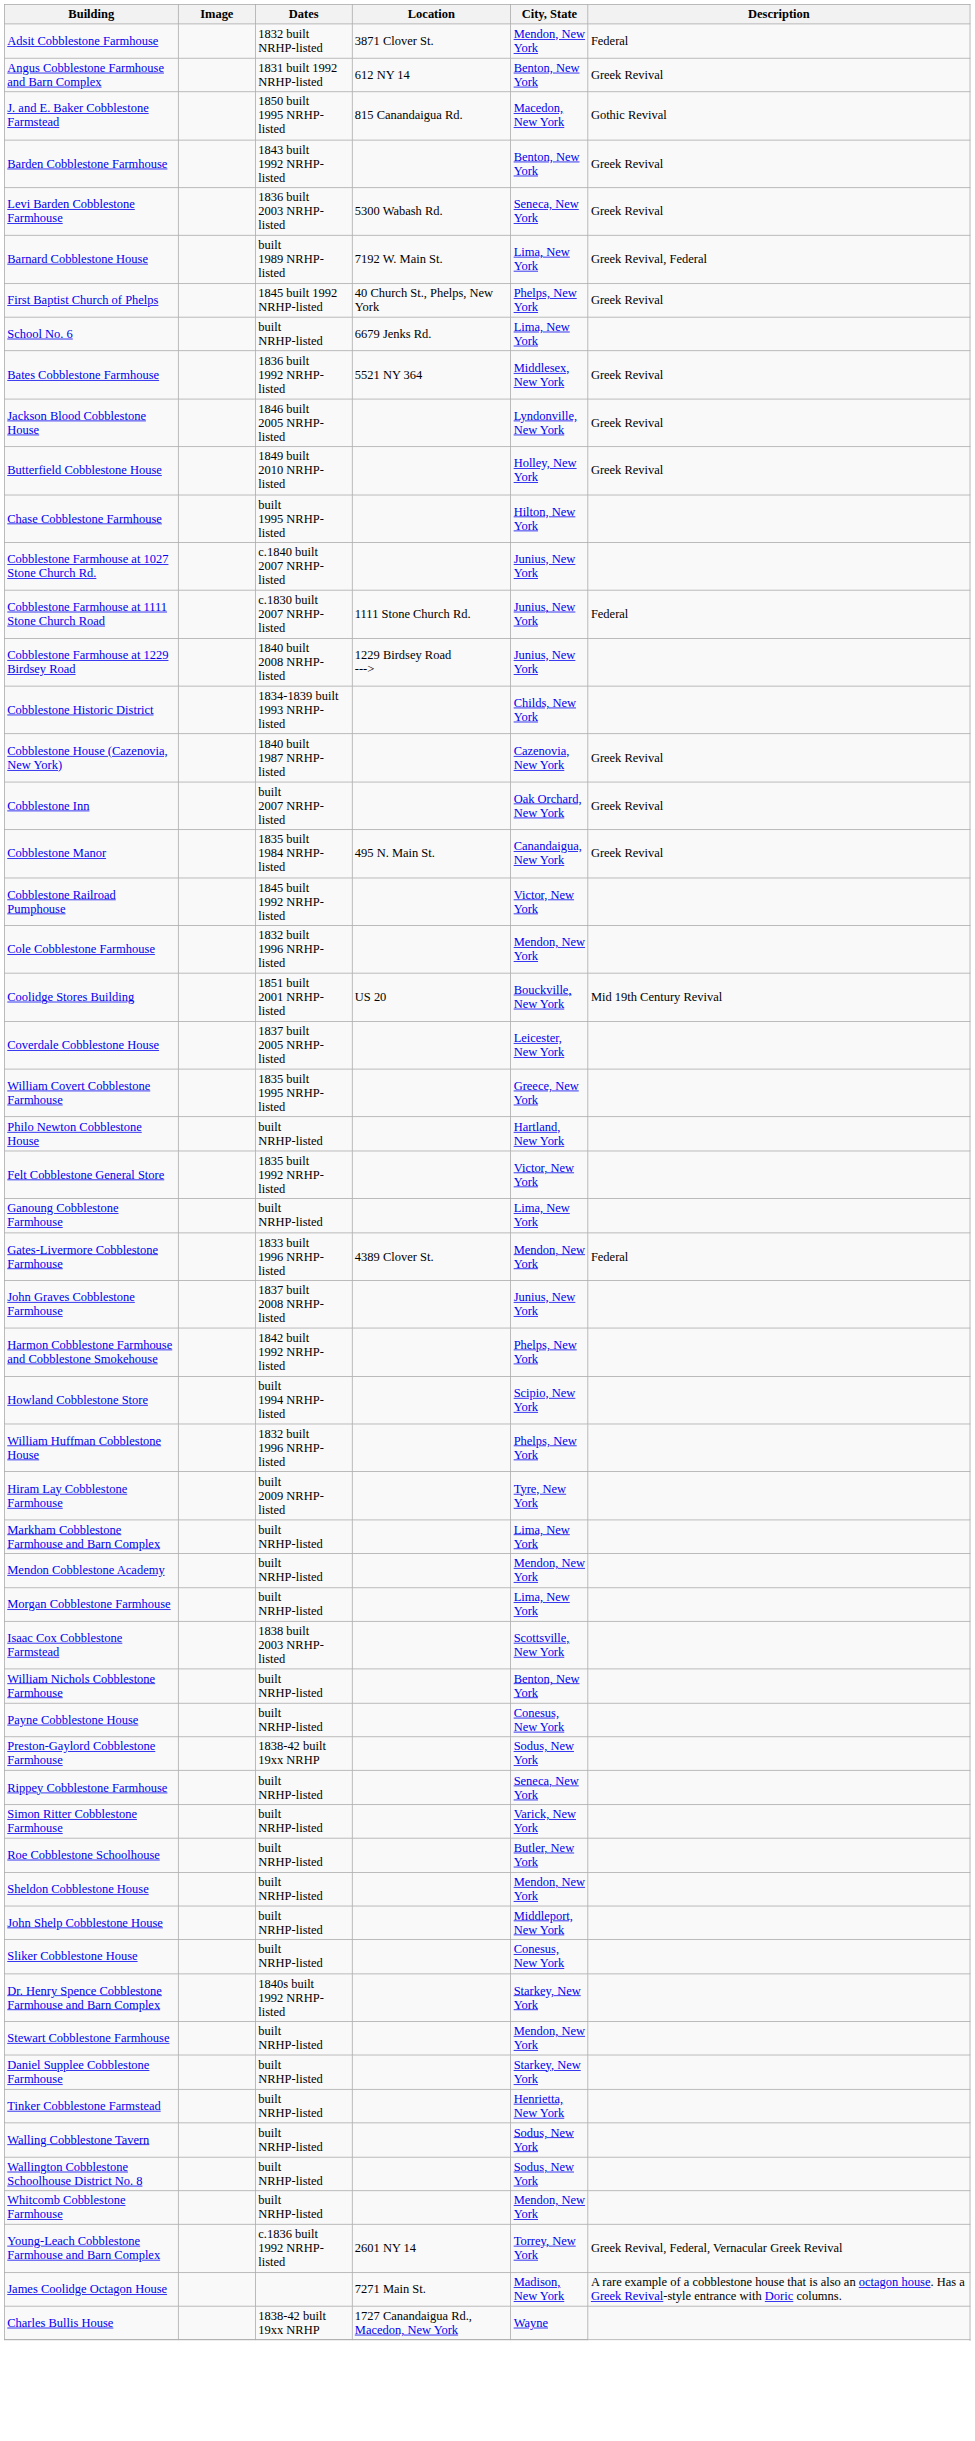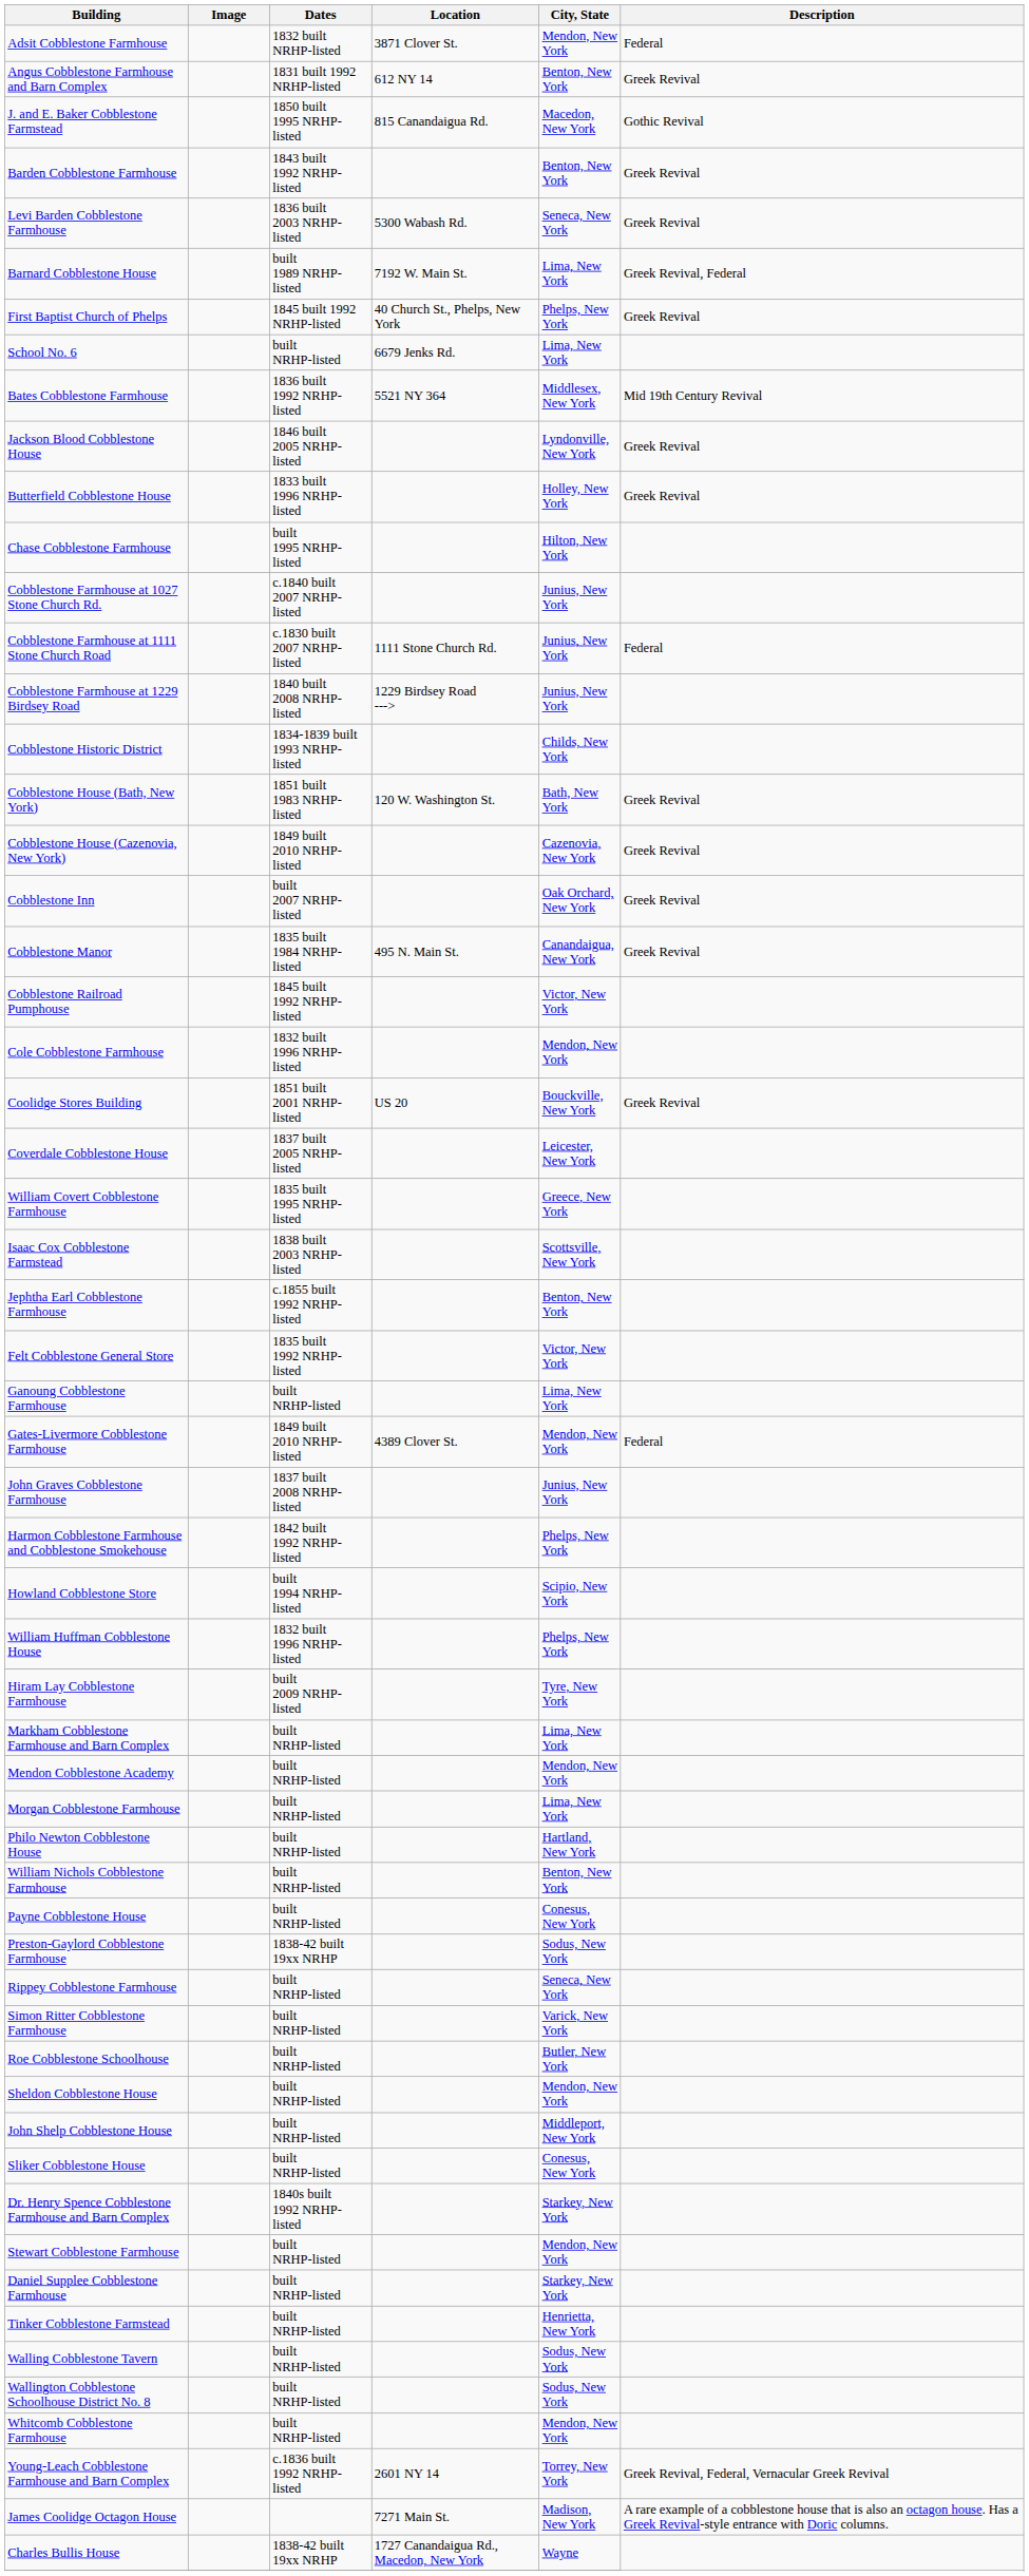 <table class="wikitable sortable" style="width:98%">
 <tr>
 <th width = 18%><strong>Building</strong></th>
 <th width = 8% class="unsortable"><strong>Image</strong></th>
 <th width = 10%><strong>Dates</strong></th>
 <th><strong>Location</strong></th>
 <th width = 8%><strong>City, State</strong></th>
 <th class="unsortable"><strong>Description</strong></th>
 </tr>
 <tr>
 <td><a href='#'>Adsit Cobblestone Farmhouse</a></td>
 <td></td>
 <td>1832 built<br> NRHP-listed</td>
 <td>3871 Clover St.<br><small></small></td>
 <td><a href='#'>Mendon, New York</a></td>
 <td>Federal</td>
 </tr>
 <tr>
 <td><a href='#'>Angus Cobblestone Farmhouse and Barn Complex</a></td>
 <td></td>
 <td>1831 built 1992 NRHP-listed</td>
 <td>612 NY 14<br><small></small></td>
 <td><a href='#'>Benton, New York</a></td>
 <td>Greek Revival</td>
 </tr>
 <tr>
 <td><a href='#'>J. and E. Baker Cobblestone Farmstead</a></td>
 <td></td>
 <td>1850 built<br>1995 NRHP-listed</td>
 <td>815 Canandaigua Rd.<br><small></small></td>
 <td><a href='#'>Macedon, New York</a></td>
 <td>Gothic Revival</td>
 </tr>
 <tr>
 <td><a href='#'>Barden Cobblestone Farmhouse</a></td>
 <td></td>
 <td>1843 built<br>1992 NRHP-listed</td>
 <td><br><small></small></td>
 <td><a href='#'>Benton, New York</a></td>
 <td>Greek Revival</td>
 </tr>
 <tr>
 <td><a href='#'>Levi Barden Cobblestone Farmhouse</a></td>
 <td></td>
 <td>1836 built<br>2003 NRHP-listed</td>
 <td>5300 Wabash Rd.<br><small></small></td>
 <td><a href='#'>Seneca, New York</a></td>
 <td>Greek Revival</td>
 </tr>
 <tr>
 <td><a href='#'>Barnard Cobblestone House</a></td>
 <td></td>
 <td>built<br>1989 NRHP-listed</td>
 <td>7192 W. Main St.<br><small></small></td>
 <td><a href='#'>Lima, New York</a></td>
 <td>Greek Revival, Federal</td>
 </tr>
 <tr>
 <td><a href='#'>First Baptist Church of Phelps</a></td>
 <td></td>
 <td>1845 built 1992 NRHP-listed</td>
 <td>40 Church St., Phelps, New York<br><small></small></td>
 <td><a href='#'>Phelps, New York</a></td>
 <td>Greek Revival</td>
 </tr>
 <tr>
 <td><a href='#'>School No. 6</a></td>
 <td></td>
 <td>built<br> NRHP-listed</td>
 <td>6679 Jenks Rd.</td>
 <td><a href='#'>Lima, New York</a></td>
 <td></td>
 </tr>
 <tr>
 <td><a href='#'>Bates Cobblestone Farmhouse</a></td>
 <td></td>
 <td>1836 built<br>1992 NRHP-listed</td>
 <td>5521 NY 364<br><small></small></td>
 <td><a href='#'>Middlesex, New York</a></td>
-<td>Greek Revival</td>
+<td>Mid 19th Century Revival</td>
 </tr>
 <tr>
 <td><a href='#'>Jackson Blood Cobblestone House</a></td>
 <td></td>
 <td>1846 built<br>2005 NRHP-listed</td>
 <td><br><small></small></td>
 <td><a href='#'>Lyndonville, New York</a></td>
 <td>Greek Revival</td>
 </tr>
 <tr>
 <td><a href='#'>Butterfield Cobblestone House</a></td>
 <td></td>
-<td>1849 built<br>2010 NRHP-listed</td>
+<td>1833 built<br>1996 NRHP-listed</td>
 <td><br><small></small></td>
 <td><a href='#'>Holley, New York</a></td>
 <td>Greek Revival</td>
 </tr>
 <tr>
 <td><a href='#'>Chase Cobblestone Farmhouse</a></td>
 <td></td>
 <td>built<br>1995 NRHP-listed</td>
 <td></td>
 <td><a href='#'>Hilton, New York</a></td>
 <td></td>
 </tr>
 <tr>
 <td><a href='#'>Cobblestone Farmhouse at 1027 Stone Church Rd.</a></td>
 <td></td>
 <td>c.1840 built<br>2007 NRHP-listed</td>
 <td></td>
 <td><a href='#'>Junius, New York</a></td>
 <td></td>
 </tr>
 <tr>
 <td><a href='#'>Cobblestone Farmhouse at 1111 Stone Church Road</a></td>
 <td></td>
 <td>c.1830 built<br>2007 NRHP-listed</td>
 <td>1111 Stone Church Rd.</td>
 <td><a href='#'>Junius, New York</a></td>
 <td>Federal</td>
 </tr>
 <tr>
 <td><a href='#'>Cobblestone Farmhouse at 1229 Birdsey Road</a></td>
 <td></td>
 <td>1840 built<br>2008 NRHP-listed</td>
 <td>1229 Birdsey Road<br><small></small>---></td>
 <td><a href='#'>Junius, New York</a></td>
 <td></td>
 </tr>
 <tr>
 <td><a href='#'>Cobblestone Historic District</a></td>
 <td></td>
 <td>1834-1839 built<br>1993 NRHP-listed</td>
 <td><br><small></small></td>
 <td><a href='#'>Childs, New York</a></td>
 <td></td>
 </tr>
 <tr>
+<td><a href='#'>Cobblestone House (Bath, New York)</a></td>
+<td></td>
+<td>1851 built<br>1983 NRHP-listed</td>
+<td>120 W. Washington St.<br><small></small></td>
+<td><a href='#'>Bath, New York</a></td>
+<td>Greek Revival</td>
+</tr>
+<tr>
 <td><a href='#'>Cobblestone House (Cazenovia, New York)</a></td>
 <td></td>
-<td>1840 built<br>1987 NRHP-listed</td>
+<td>1849 built<br>2010 NRHP-listed</td>
 <td><br><small></small></td>
 <td><a href='#'>Cazenovia, New York</a></td>
 <td>Greek Revival</td>
 </tr>
 <tr>
 <td><a href='#'>Cobblestone Inn</a></td>
 <td></td>
 <td>built<br>2007 NRHP-listed</td>
 <td><br><small></small></td>
 <td><a href='#'>Oak Orchard, New York</a></td>
 <td>Greek Revival</td>
 </tr>
 <tr>
 <td><a href='#'>Cobblestone Manor</a></td>
 <td></td>
 <td>1835 built<br>1984 NRHP-listed</td>
 <td>495 N. Main St.<br><small></small></td>
 <td><a href='#'>Canandaigua, New York</a></td>
 <td>Greek Revival</td>
 </tr>
 <tr>
 <td><a href='#'>Cobblestone Railroad Pumphouse</a></td>
 <td></td>
 <td>1845 built<br>1992 NRHP-listed</td>
 <td></td>
 <td><a href='#'>Victor, New York</a></td>
 <td></td>
 </tr>
 <tr>
 <td><a href='#'>Cole Cobblestone Farmhouse</a></td>
 <td></td>
 <td>1832 built<br>1996 NRHP-listed</td>
 <td></td>
 <td><a href='#'>Mendon, New York</a></td>
 <td></td>
 </tr>
 <tr>
 <td><a href='#'>Coolidge Stores Building</a></td>
 <td></td>
 <td>1851 built<br>2001 NRHP-listed</td>
 <td>US 20<br><small></small></td>
 <td><a href='#'>Bouckville, New York</a></td>
-<td>Mid 19th Century Revival</td>
+<td>Greek Revival</td>
 </tr>
 <tr>
 <td><a href='#'>Coverdale Cobblestone House</a></td>
 <td></td>
 <td>1837 built<br>2005 NRHP-listed</td>
 <td></td>
 <td><a href='#'>Leicester, New York</a></td>
 <td></td>
 </tr>
 <tr>
 <td><a href='#'>William Covert Cobblestone Farmhouse</a></td>
 <td></td>
 <td>1835 built<br>1995 NRHP-listed</td>
 <td></td>
 <td><a href='#'>Greece, New York</a></td>
 <td></td>
 </tr>
 <tr>
-<td><a href='#'>Philo Newton Cobblestone House</a></td>
+<td><a href='#'>Isaac Cox Cobblestone Farmstead</a></td>
 <td></td>
-<td>built<br> NRHP-listed</td>
+<td>1838 built<br>2003 NRHP-listed</td>
 <td></td>
-<td><a href='#'>Hartland, New York</a></td>
+<td><a href='#'>Scottsville, New York</a></td>
+<td></td>
+</tr>
+<tr>
+<td><a href='#'>Jephtha Earl Cobblestone Farmhouse</a></td>
+<td></td>
+<td>c.1855 built<br>1992 NRHP-listed</td>
+<td></td>
+<td><a href='#'>Benton, New York</a></td>
 <td></td>
 </tr>
 <tr>
 <td><a href='#'>Felt Cobblestone General Store</a></td>
 <td></td>
 <td>1835 built<br>1992 NRHP-listed</td>
 <td></td>
 <td><a href='#'>Victor, New York</a></td>
 <td></td>
 </tr>
 <tr>
 <td><a href='#'>Ganoung Cobblestone Farmhouse</a></td>
 <td></td>
 <td>built<br> NRHP-listed</td>
 <td></td>
 <td><a href='#'>Lima, New York</a></td>
 <td></td>
 </tr>
 <tr>
 <td><a href='#'>Gates-Livermore Cobblestone Farmhouse</a></td>
 <td></td>
-<td>1833 built<br>1996 NRHP-listed</td>
+<td>1849 built<br>2010 NRHP-listed</td>
 <td>4389 Clover St.<br><small></small></td>
 <td><a href='#'>Mendon, New York</a></td>
 <td>Federal</td>
 </tr>
 <tr>
 <td><a href='#'>John Graves Cobblestone Farmhouse</a></td>
 <td></td>
 <td>1837 built<br>2008 NRHP-listed</td>
 <td></td>
 <td><a href='#'>Junius, New York</a></td>
 <td></td>
 </tr>
 <tr>
 <td><a href='#'>Harmon Cobblestone Farmhouse and Cobblestone Smokehouse</a></td>
 <td></td>
 <td>1842 built<br>1992 NRHP-listed</td>
 <td></td>
 <td><a href='#'>Phelps, New York</a></td>
 <td></td>
 </tr>
 <tr>
 <td><a href='#'>Howland Cobblestone Store</a></td>
 <td></td>
 <td>built<br>1994 NRHP-listed</td>
 <td></td>
 <td><a href='#'>Scipio, New York</a></td>
 <td></td>
 </tr>
 <tr>
 <td><a href='#'>William Huffman Cobblestone House</a></td>
 <td></td>
 <td>1832 built<br>1996 NRHP-listed</td>
 <td></td>
 <td><a href='#'>Phelps, New York</a></td>
 <td></td>
 </tr>
 <tr>
 <td><a href='#'>Hiram Lay Cobblestone Farmhouse</a></td>
 <td></td>
 <td>built<br>2009 NRHP-listed</td>
 <td></td>
 <td><a href='#'>Tyre, New York</a></td>
 <td></td>
 </tr>
 <tr>
 <td><a href='#'>Markham Cobblestone Farmhouse and Barn Complex</a></td>
 <td></td>
 <td>built<br> NRHP-listed</td>
 <td></td>
 <td><a href='#'>Lima, New York</a></td>
 <td></td>
 </tr>
 <tr>
 <td><a href='#'>Mendon Cobblestone Academy</a></td>
 <td></td>
 <td>built<br> NRHP-listed</td>
 <td></td>
 <td><a href='#'>Mendon, New York</a></td>
 <td></td>
 </tr>
 <tr>
 <td><a href='#'>Morgan Cobblestone Farmhouse</a></td>
 <td></td>
 <td>built<br> NRHP-listed</td>
 <td></td>
 <td><a href='#'>Lima, New York</a></td>
 <td></td>
 </tr>
 <tr>
-<td><a href='#'>Isaac Cox Cobblestone Farmstead</a></td>
+<td><a href='#'>Philo Newton Cobblestone House</a></td>
 <td></td>
-<td>1838 built<br>2003 NRHP-listed</td>
+<td>built<br> NRHP-listed</td>
 <td></td>
-<td><a href='#'>Scottsville, New York</a></td>
+<td><a href='#'>Hartland, New York</a></td>
 <td></td>
 </tr>
 <tr>
 <td><a href='#'>William Nichols Cobblestone Farmhouse</a></td>
 <td></td>
 <td>built<br> NRHP-listed</td>
 <td></td>
 <td><a href='#'>Benton, New York</a></td>
 <td></td>
 </tr>
 <tr>
 <td><a href='#'>Payne Cobblestone House</a></td>
 <td></td>
 <td>built<br> NRHP-listed</td>
 <td></td>
 <td><a href='#'>Conesus, New York</a></td>
 <td></td>
 </tr>
 <tr>
 <td><a href='#'>Preston-Gaylord Cobblestone Farmhouse</a></td>
 <td></td>
 <td>1838-42 built<br>19xx NRHP</td>
 <td></td>
 <td><a href='#'>Sodus, New York</a></td>
 <td></td>
 </tr>
 <tr>
 <td><a href='#'>Rippey Cobblestone Farmhouse</a></td>
 <td></td>
 <td>built<br> NRHP-listed</td>
 <td></td>
 <td><a href='#'>Seneca, New York</a></td>
 <td></td>
 </tr>
 <tr>
 <td><a href='#'>Simon Ritter Cobblestone Farmhouse</a></td>
 <td></td>
 <td>built<br> NRHP-listed</td>
 <td></td>
 <td><a href='#'>Varick, New York</a></td>
 <td></td>
 </tr>
 <tr>
 <td><a href='#'>Roe Cobblestone Schoolhouse</a></td>
 <td></td>
 <td>built<br> NRHP-listed</td>
 <td></td>
 <td><a href='#'>Butler, New York</a></td>
 <td></td>
 </tr>
 <tr>
 <td><a href='#'>Sheldon Cobblestone House</a></td>
 <td></td>
 <td>built<br> NRHP-listed</td>
 <td></td>
 <td><a href='#'>Mendon, New York</a></td>
 <td></td>
 </tr>
 <tr>
 <td><a href='#'>John Shelp Cobblestone House</a></td>
 <td></td>
 <td>built<br> NRHP-listed</td>
 <td></td>
 <td><a href='#'>Middleport, New York</a></td>
 <td></td>
 </tr>
 <tr>
 <td><a href='#'>Sliker Cobblestone House</a></td>
 <td></td>
 <td>built<br> NRHP-listed</td>
 <td></td>
 <td><a href='#'>Conesus, New York</a></td>
 <td></td>
 </tr>
 <tr>
 <td><a href='#'>Dr. Henry Spence Cobblestone Farmhouse and Barn Complex</a></td>
 <td></td>
 <td>1840s built<br>1992 NRHP-listed</td>
 <td></td>
 <td><a href='#'>Starkey, New York</a></td>
 <td></td>
 </tr>
 <tr>
 <td><a href='#'>Stewart Cobblestone Farmhouse</a></td>
 <td></td>
 <td>built<br> NRHP-listed</td>
 <td></td>
 <td><a href='#'>Mendon, New York</a></td>
 <td></td>
 </tr>
 <tr>
 <td><a href='#'>Daniel Supplee Cobblestone Farmhouse</a></td>
 <td></td>
 <td>built<br> NRHP-listed</td>
 <td></td>
 <td><a href='#'>Starkey, New York</a></td>
 <td></td>
 </tr>
 <tr>
 <td><a href='#'>Tinker Cobblestone Farmstead</a></td>
 <td></td>
 <td>built<br> NRHP-listed</td>
 <td></td>
 <td><a href='#'>Henrietta, New York</a></td>
 <td></td>
 </tr>
 <tr>
 <td><a href='#'>Walling Cobblestone Tavern</a></td>
 <td></td>
 <td>built<br> NRHP-listed</td>
 <td></td>
 <td><a href='#'>Sodus, New York</a></td>
 <td></td>
 </tr>
 <tr>
 <td><a href='#'>Wallington Cobblestone Schoolhouse District No. 8</a></td>
 <td></td>
 <td>built<br> NRHP-listed</td>
 <td></td>
 <td><a href='#'>Sodus, New York</a></td>
 <td></td>
 </tr>
 <tr>
 <td><a href='#'>Whitcomb Cobblestone Farmhouse</a></td>
 <td></td>
 <td>built<br> NRHP-listed</td>
 <td></td>
 <td><a href='#'>Mendon, New York</a></td>
 <td></td>
 </tr>
 <tr>
 <td><a href='#'>Young-Leach Cobblestone Farmhouse and Barn Complex</a></td>
 <td></td>
 <td>c.1836 built<br>1992 NRHP-listed</td>
 <td>2601 NY 14<br><small></small></td>
 <td><a href='#'>Torrey, New York</a></td>
 <td>Greek Revival, Federal, Vernacular Greek Revival</td>
 </tr>
 <tr>
 <td><a href='#'>James Coolidge Octagon House</a></td>
 <td></td>
 <td></td>
 <td>7271 Main St.<br></td>
 <td><a href='#'>Madison, New York</a></td>
 <td>A rare example of a cobblestone house that is also an <a href='#'>octagon house</a>.  Has a <a href='#'>Greek Revival</a>-style entrance with <a href='#'>Doric</a> columns.</td>
 </tr>
 <tr>
 <td><a href='#'>Charles Bullis House</a></td>
 <td></td>
 <td>1838-42 built<br>19xx NRHP</td>
 <td>1727 Canandaigua Rd., <a href='#'>Macedon, New York</a><br> </td>
 <td><a href='#'>Wayne</a></td>
 </tr>
 <tr>
 </tr>
 </table>
